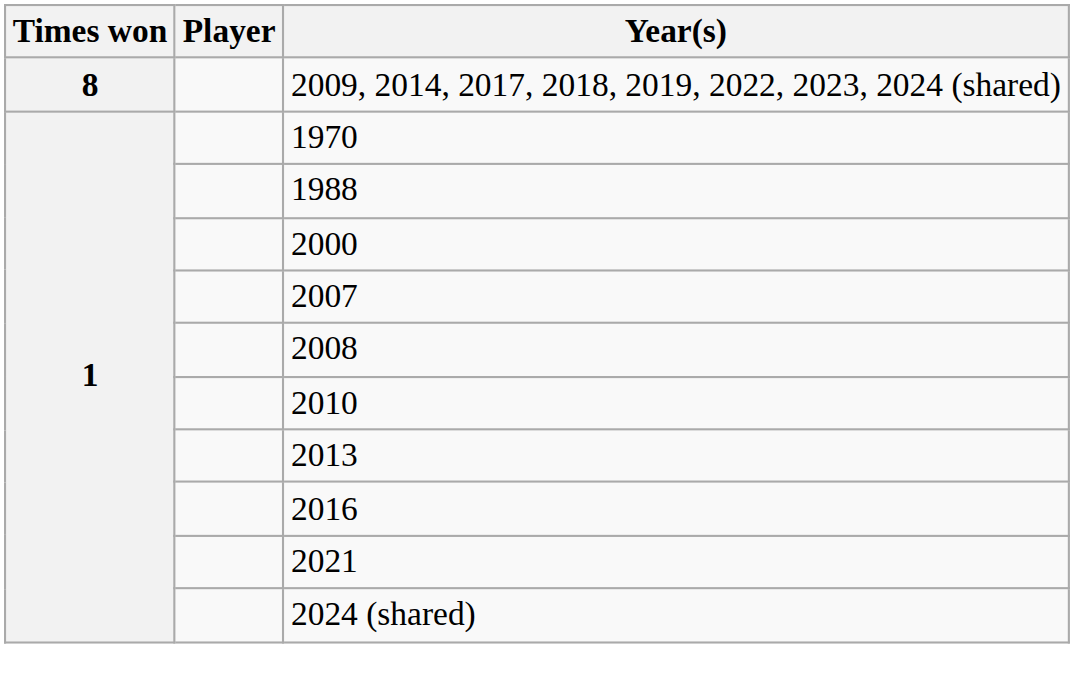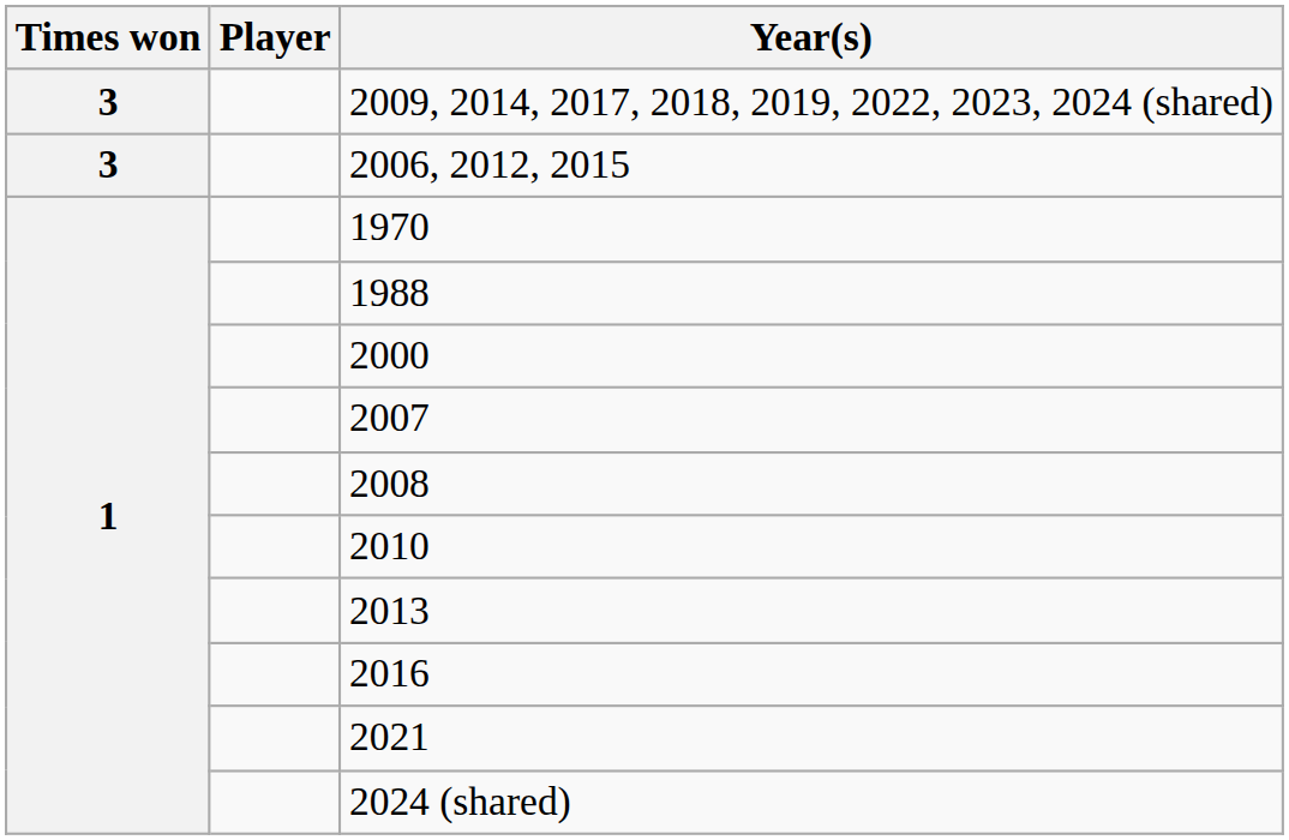 <table class="wikitable">
 <tr>
 <th>Times won</th>
 <th>Player</th>
 <th>Year(s)</th>
 </tr>
 <tr>
-<th>8</th>
+<th>3</th>
 <td></td>
 <td>2009, 2014, 2017, 2018, 2019, 2022, 2023, 2024 (shared)</td>
+</tr>
+<tr>
+<th>3</th>
+<td></td>
+<td>2006, 2012, 2015</td>
 </tr>
 <tr>
 <th rowspan="10">1</th>
 <td></td>
 <td>1970</td>
 </tr>
 <tr>
 <td></td>
 <td>1988</td>
 </tr>
 <tr>
 <td></td>
 <td>2000</td>
 </tr>
 <tr>
 <td></td>
 <td>2007</td>
 </tr>
 <tr>
 <td></td>
 <td>2008</td>
 </tr>
 <tr>
 <td></td>
 <td>2010</td>
 </tr>
 <tr>
 <td></td>
 <td>2013</td>
 </tr>
 <tr>
 <td></td>
 <td>2016</td>
 </tr>
 <tr>
 <td></td>
 <td>2021</td>
 </tr>
 <tr>
 <td></td>
 <td>2024 (shared)</td>
 </tr>
 </table>
